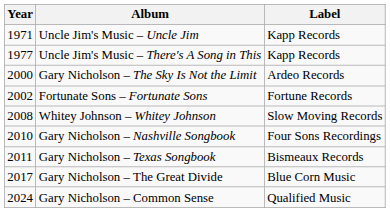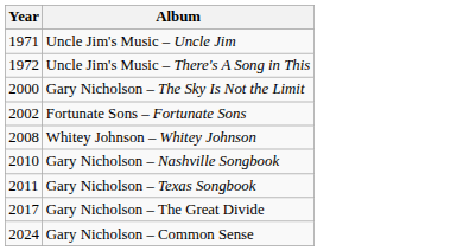 <table class="wikitable">
 <tr>
 <th>Year</th>
 <th>Album</th>
-<th>Label</th>
 </tr>
 <tr>
 <td>1971</td>
 <td>Uncle Jim's Music – <em>Uncle Jim</em></td>
-<td>Kapp Records</td>
 </tr>
 <tr>
-<td>1977</td>
+<td>1972</td>
 <td>Uncle Jim's Music – <em>There's A Song in This</em></td>
-<td>Kapp Records</td>
 </tr>
 <tr>
 <td>2000</td>
 <td>Gary Nicholson – <em>The Sky Is Not the Limit</em></td>
-<td>Ardeo Records</td>
 </tr>
 <tr>
 <td>2002</td>
 <td>Fortunate Sons – <em>Fortunate Sons</em></td>
-<td>Fortune Records</td>
 </tr>
 <tr>
 <td>2008</td>
 <td>Whitey Johnson – <em>Whitey Johnson</em></td>
-<td>Slow Moving Records</td>
 </tr>
 <tr>
 <td>2010</td>
 <td>Gary Nicholson – <em>Nashville Songbook</em></td>
-<td>Four Sons Recordings</td>
 </tr>
 <tr>
 <td>2011</td>
 <td>Gary Nicholson – <em>Texas Songbook</em></td>
-<td>Bismeaux Records</td>
 </tr>
 <tr>
 <td>2017</td>
 <td>Gary Nicholson – The Great Divide</td>
-<td>Blue Corn Music</td>
 </tr>
 <tr>
 <td>2024</td>
 <td>Gary Nicholson – Common Sense</td>
-<td>Qualified Music</td>
 </tr>
 </table>
